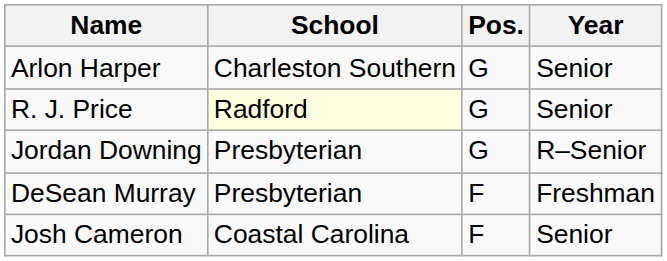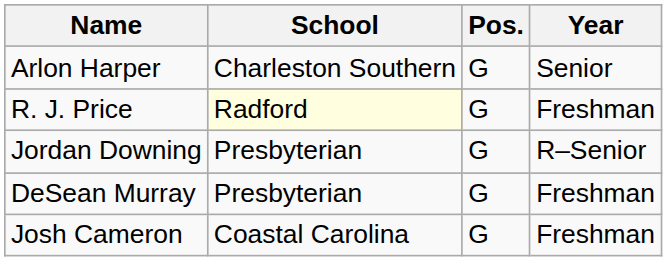 <table class="wikitable">
 <tr>
 <th>Name</th>
 <th>School</th>
 <th>Pos.</th>
 <th>Year</th>
 </tr>
 <tr>
 <td>Arlon Harper</td>
 <td>Charleston Southern</td>
 <td>G</td>
 <td>Senior</td>
 </tr>
 <tr>
 <td>R. J. Price</td>
 <td style="background: lightyellow;">Radford</td>
 <td>G</td>
-<td>Senior</td>
+<td>Freshman</td>
 </tr>
 <tr>
 <td>Jordan Downing</td>
 <td>Presbyterian</td>
 <td>G</td>
 <td>R–Senior</td>
 </tr>
 <tr>
 <td>DeSean Murray</td>
 <td>Presbyterian</td>
-<td>F</td>
+<td>G</td>
 <td>Freshman</td>
 </tr>
 <tr>
 <td>Josh Cameron</td>
 <td>Coastal Carolina</td>
-<td>F</td>
-<td>Senior</td>
+<td>G</td>
+<td>Freshman</td>
 </tr>
 </table>
